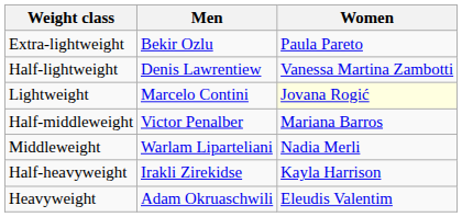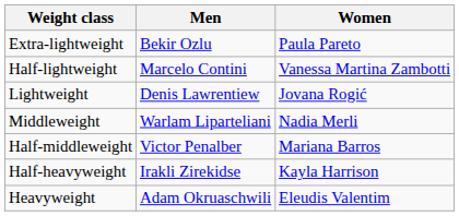 <table class="wikitable">
 <tr>
 <th>Weight class</th>
 <th>Men</th>
 <th>Women</th>
 </tr>
 <tr>
 <td>Extra-lightweight</td>
 <td><a href='#'>Bekir Ozlu</a></td>
 <td><a href='#'>Paula Pareto</a></td>
 </tr>
 <tr>
 <td>Half-lightweight</td>
-<td><a href='#'>Denis Lawrentiew</a></td>
+<td><a href='#'>Marcelo Contini</a></td>
 <td><a href='#'>Vanessa Martina Zambotti</a></td>
 </tr>
 <tr>
 <td>Lightweight</td>
-<td><a href='#'>Marcelo Contini</a></td>
-<td style="background: lightyellow;"><a href='#'>Jovana Rogić</a></td>
+<td><a href='#'>Denis Lawrentiew</a></td>
+<td><a href='#'>Jovana Rogić</a></td>
+</tr>
+<tr>
+<td>Middleweight</td>
+<td><a href='#'>Warlam Liparteliani</a></td>
+<td><a href='#'>Nadia Merli</a></td>
 </tr>
 <tr>
 <td>Half-middleweight</td>
 <td><a href='#'>Victor Penalber</a></td>
 <td><a href='#'>Mariana Barros</a></td>
-</tr>
-<tr>
-<td>Middleweight</td>
-<td><a href='#'>Warlam Liparteliani</a></td>
-<td><a href='#'>Nadia Merli</a></td>
 </tr>
 <tr>
 <td>Half-heavyweight</td>
 <td><a href='#'>Irakli Zirekidse</a></td>
 <td><a href='#'>Kayla Harrison</a></td>
 </tr>
 <tr>
 <td>Heavyweight</td>
 <td><a href='#'>Adam Okruaschwili</a></td>
 <td><a href='#'>Eleudis Valentim</a></td>
 </tr>
 </table>
